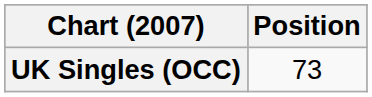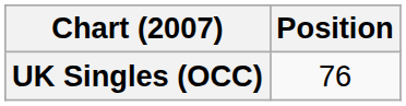 <table class="wikitable plainrowheaders" style="text-align:center">
 <tr>
 <th scope="col">Chart (2007)</th>
 <th scope="col">Position</th>
 </tr>
 <tr>
 <th scope="row">UK Singles (OCC)</th>
-<td>73</td>
+<td>76</td>
 </tr>
 </table>
